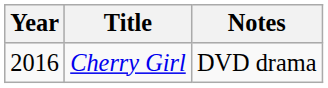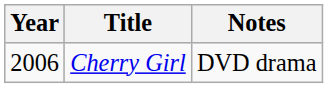 <table class="wikitable">
 <tr>
 <th>Year</th>
 <th>Title</th>
 <th>Notes</th>
 </tr>
 <tr>
-<td>2016</td>
+<td>2006</td>
 <td><em><a href='#'>Cherry Girl</a></em></td>
 <td>DVD drama</td>
 </tr>
 </table>
